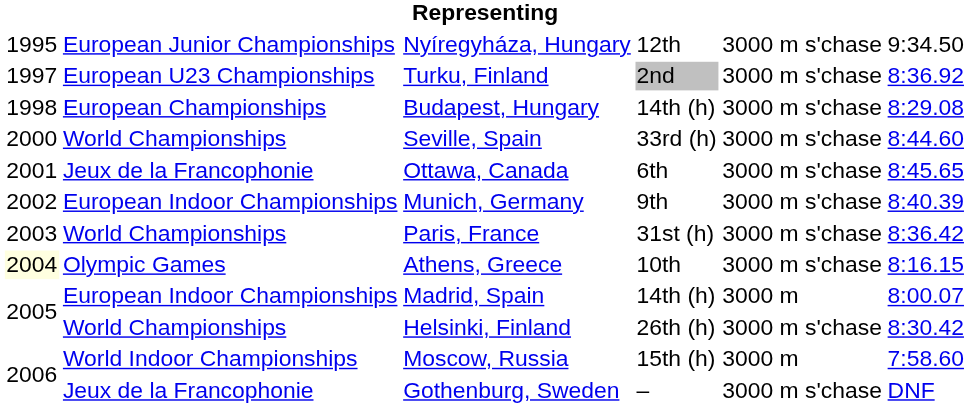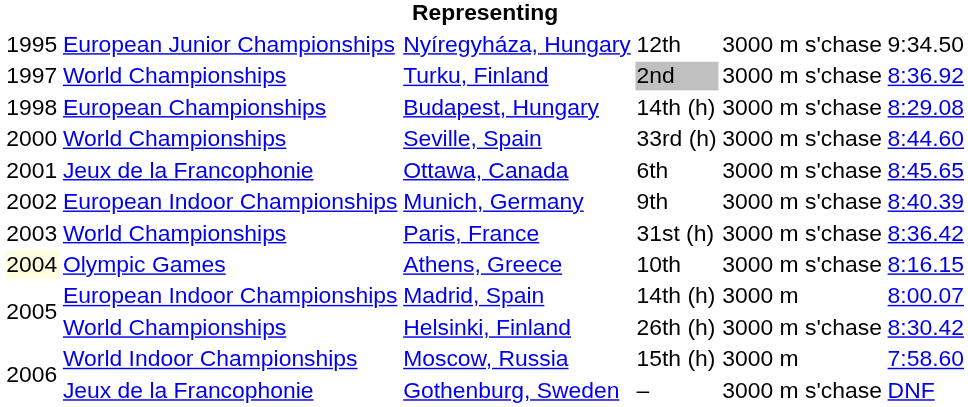 <table>
 <tr>
 <th colspan="6">Representing </th>
 </tr>
 <tr>
 <td>1995</td>
 <td><a href='#'>European Junior Championships</a></td>
 <td><a href='#'>Nyíregyháza, Hungary</a></td>
 <td>12th</td>
 <td>3000 m s'chase</td>
 <td>9:34.50</td>
 </tr>
 <tr>
 <td>1997</td>
-<td><a href='#'>European U23 Championships</a></td>
+<td><a href='#'>World Championships</a></td>
 <td><a href='#'>Turku, Finland</a></td>
 <td bgcolor=silver>2nd</td>
 <td>3000 m s'chase</td>
 <td><a href='#'>8:36.92</a></td>
 </tr>
 <tr>
 <td>1998</td>
 <td><a href='#'>European Championships</a></td>
 <td><a href='#'>Budapest, Hungary</a></td>
 <td>14th (h)</td>
 <td>3000 m s'chase</td>
 <td><a href='#'>8:29.08</a></td>
 </tr>
 <tr>
 <td>2000</td>
 <td><a href='#'>World Championships</a></td>
 <td><a href='#'>Seville, Spain</a></td>
 <td>33rd (h)</td>
 <td>3000 m s'chase</td>
 <td><a href='#'>8:44.60</a></td>
 </tr>
 <tr>
 <td>2001</td>
 <td><a href='#'>Jeux de la Francophonie</a></td>
 <td><a href='#'>Ottawa, Canada</a></td>
 <td>6th</td>
 <td>3000 m s'chase</td>
 <td><a href='#'>8:45.65</a></td>
 </tr>
 <tr>
 <td>2002</td>
 <td><a href='#'>European Indoor Championships</a></td>
 <td><a href='#'>Munich, Germany</a></td>
 <td>9th</td>
 <td>3000 m s'chase</td>
 <td><a href='#'>8:40.39</a></td>
 </tr>
 <tr>
 <td>2003</td>
 <td><a href='#'>World Championships</a></td>
 <td><a href='#'>Paris, France</a></td>
 <td>31st (h)</td>
 <td>3000 m s'chase</td>
 <td><a href='#'>8:36.42</a></td>
 </tr>
 <tr>
 <td style="background: lightyellow;">2004</td>
 <td><a href='#'>Olympic Games</a></td>
 <td><a href='#'>Athens, Greece</a></td>
 <td>10th</td>
 <td>3000 m s'chase</td>
 <td><a href='#'>8:16.15</a></td>
 </tr>
 <tr>
 <td rowspan=2>2005</td>
 <td><a href='#'>European Indoor Championships</a></td>
 <td><a href='#'>Madrid, Spain</a></td>
 <td>14th (h)</td>
 <td>3000 m</td>
 <td><a href='#'>8:00.07</a></td>
 </tr>
 <tr>
 <td><a href='#'>World Championships</a></td>
 <td><a href='#'>Helsinki, Finland</a></td>
 <td>26th (h)</td>
 <td>3000 m s'chase</td>
 <td><a href='#'>8:30.42</a></td>
 </tr>
 <tr>
 <td rowspan=2>2006</td>
 <td><a href='#'>World Indoor Championships</a></td>
 <td><a href='#'>Moscow, Russia</a></td>
 <td>15th (h)</td>
 <td>3000 m</td>
 <td><a href='#'>7:58.60</a></td>
 </tr>
 <tr>
 <td><a href='#'>Jeux de la Francophonie</a></td>
 <td><a href='#'>Gothenburg, Sweden</a></td>
 <td>–</td>
 <td>3000 m s'chase</td>
 <td><a href='#'>DNF</a></td>
 </tr>
 </table>
